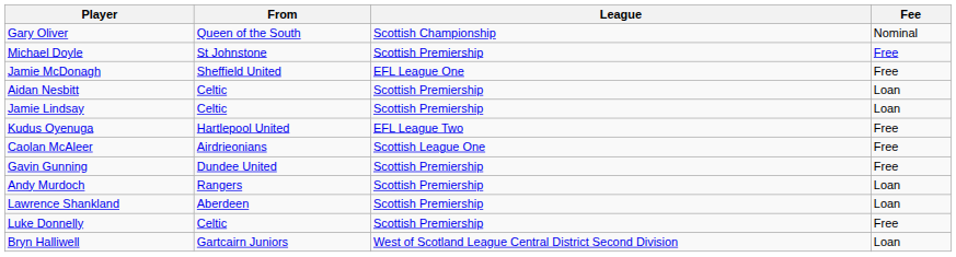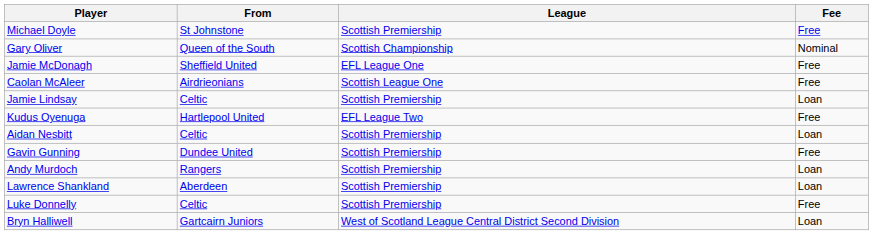 <table class="wikitable" style="text-align:center; font-size:95%;width:95%; text-align:left">
 <tr>
 <th>Player</th>
 <th>From</th>
 <th>League</th>
 <th>Fee</th>
 </tr>
 <tr>
+<td> <a href='#'>Michael Doyle</a></td>
+<td> <a href='#'>St Johnstone</a></td>
+<td><a href='#'>Scottish Premiership</a></td>
+<td><a href='#'>Free</a></td>
+</tr>
+<tr>
 <td> <a href='#'>Gary Oliver</a></td>
 <td> <a href='#'>Queen of the South</a></td>
 <td><a href='#'>Scottish Championship</a></td>
 <td>Nominal</td>
-</tr>
-<tr>
-<td> <a href='#'>Michael Doyle</a></td>
-<td> <a href='#'>St Johnstone</a></td>
-<td><a href='#'>Scottish Premiership</a></td>
-<td><a href='#'>Free</a></td>
 </tr>
 <tr>
 <td> <a href='#'>Jamie McDonagh</a></td>
 <td> <a href='#'>Sheffield United</a></td>
 <td><a href='#'>EFL League One</a></td>
 <td>Free</td>
 </tr>
 <tr>
-<td> <a href='#'>Aidan Nesbitt</a></td>
-<td> <a href='#'>Celtic</a></td>
-<td><a href='#'>Scottish Premiership</a></td>
-<td>Loan</td>
+<td> <a href='#'>Caolan McAleer</a></td>
+<td> <a href='#'>Airdrieonians</a></td>
+<td><a href='#'>Scottish League One</a></td>
+<td>Free</td>
 </tr>
 <tr>
 <td> <a href='#'>Jamie Lindsay</a></td>
 <td> <a href='#'>Celtic</a></td>
 <td><a href='#'>Scottish Premiership</a></td>
 <td>Loan</td>
 </tr>
 <tr>
 <td> <a href='#'>Kudus Oyenuga</a></td>
 <td> <a href='#'>Hartlepool United</a></td>
 <td><a href='#'>EFL League Two</a></td>
 <td>Free</td>
 </tr>
 <tr>
-<td> <a href='#'>Caolan McAleer</a></td>
-<td> <a href='#'>Airdrieonians</a></td>
-<td><a href='#'>Scottish League One</a></td>
-<td>Free</td>
+<td> <a href='#'>Aidan Nesbitt</a></td>
+<td> <a href='#'>Celtic</a></td>
+<td><a href='#'>Scottish Premiership</a></td>
+<td>Loan</td>
 </tr>
 <tr>
 <td> <a href='#'>Gavin Gunning</a></td>
 <td> <a href='#'>Dundee United</a></td>
 <td><a href='#'>Scottish Premiership</a></td>
 <td>Free</td>
 </tr>
 <tr>
 <td> <a href='#'>Andy Murdoch</a></td>
 <td> <a href='#'>Rangers</a></td>
 <td><a href='#'>Scottish Premiership</a></td>
 <td>Loan</td>
 </tr>
 <tr>
 <td> <a href='#'>Lawrence Shankland</a></td>
 <td> <a href='#'>Aberdeen</a></td>
 <td><a href='#'>Scottish Premiership</a></td>
 <td>Loan</td>
 </tr>
 <tr>
 <td> <a href='#'>Luke Donnelly</a></td>
 <td> <a href='#'>Celtic</a></td>
 <td><a href='#'>Scottish Premiership</a></td>
 <td>Free</td>
 </tr>
 <tr>
 <td> <a href='#'>Bryn Halliwell</a></td>
 <td> <a href='#'>Gartcairn Juniors</a></td>
 <td><a href='#'>West of Scotland League Central District Second Division</a></td>
 <td>Loan</td>
 </tr>
 </table>
